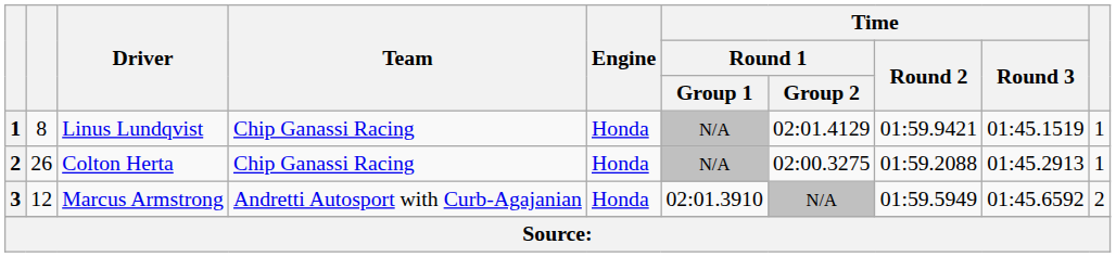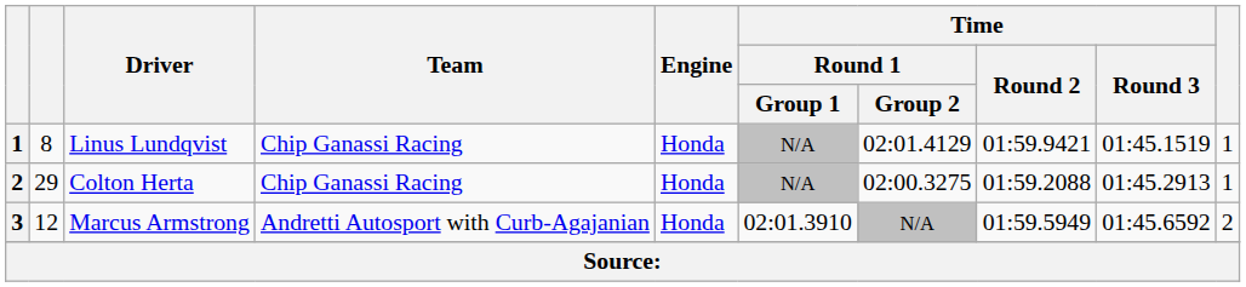 <table class="wikitable sortable" style="font-size: 95%;">
 <tr>
 <th rowspan="3"></th>
 <th rowspan="3"></th>
 <th rowspan="3">Driver</th>
 <th rowspan="3">Team</th>
 <th rowspan="3">Engine</th>
 <th colspan="4">Time</th>
 <th rowspan="3"></th>
 </tr>
 <tr>
 <th scope="col" colspan="2">Round 1</th>
 <th scope="col" rowspan="2">Round 2</th>
 <th scope="col" rowspan="2">Round 3</th>
 </tr>
 <tr>
 <th scope="col">Group 1</th>
 <th scope="col">Group 2</th>
 </tr>
 <tr>
 <th>1</th>
 <td align="center">8</td>
 <td> <a href='#'>Linus Lundqvist</a> <strong></strong></td>
 <td><a href='#'>Chip Ganassi Racing</a></td>
 <td><a href='#'>Honda</a></td>
 <td style="background: silver" align="center" data-sort-value="13"><small>N/A</small></td>
 <td align="center">02:01.4129</td>
 <td align="center">01:59.9421</td>
 <td align="center">01:45.1519</td>
 <td align="center">1</td>
 </tr>
 <tr>
 <th>2</th>
-<td align="center">26</td>
+<td align="center">29</td>
 <td> <a href='#'>Colton Herta</a></td>
 <td><a href='#'>Chip Ganassi Racing</a></td>
 <td><a href='#'>Honda</a></td>
 <td style="background: silver" align="center" data-sort-value="2"><small>N/A</small></td>
 <td align="center">02:00.3275</td>
 <td align="center">01:59.2088</td>
 <td align="center">01:45.2913</td>
 <td align="center">1</td>
 </tr>
 <tr>
 <th>3</th>
 <td align="center">12</td>
 <td> <a href='#'>Marcus Armstrong</a></td>
 <td><a href='#'>Andretti Autosport</a> with <a href='#'>Curb-Agajanian</a></td>
 <td><a href='#'>Honda</a></td>
 <td align="center">02:01.3910</td>
 <td style="background: silver" align="center" data-sort-value="9"><small>N/A</small></td>
 <td align="center">01:59.5949</td>
 <td align="center">01:45.6592</td>
 <td align="center">2</td>
 </tr>
 <tr>
 </tr>
 <tr class="sortbottom">
 <th colspan="10">Source:</th>
 </tr>
 </table>
